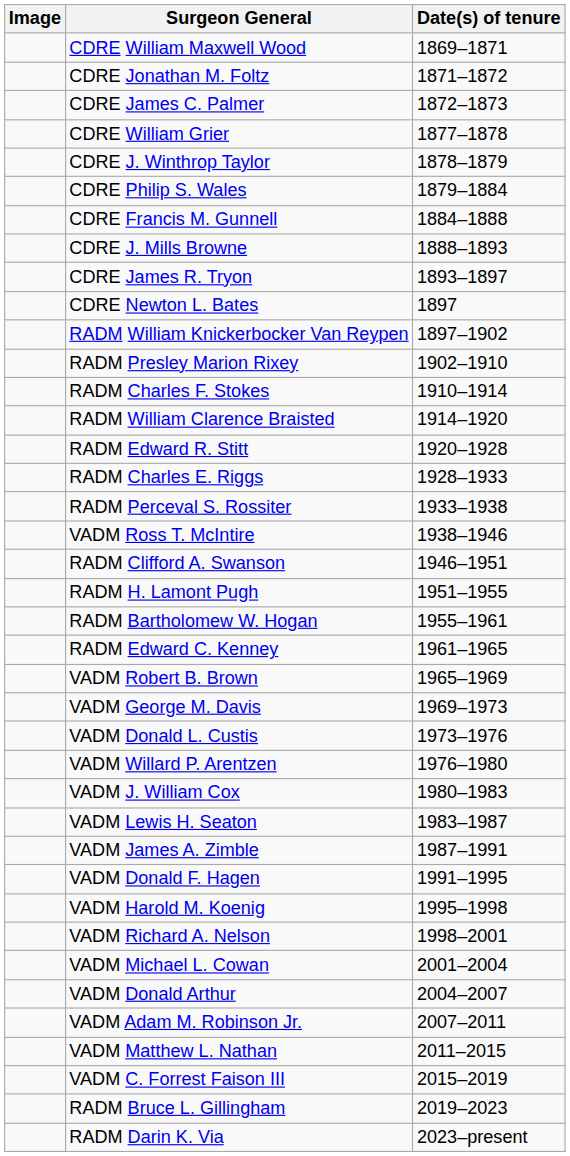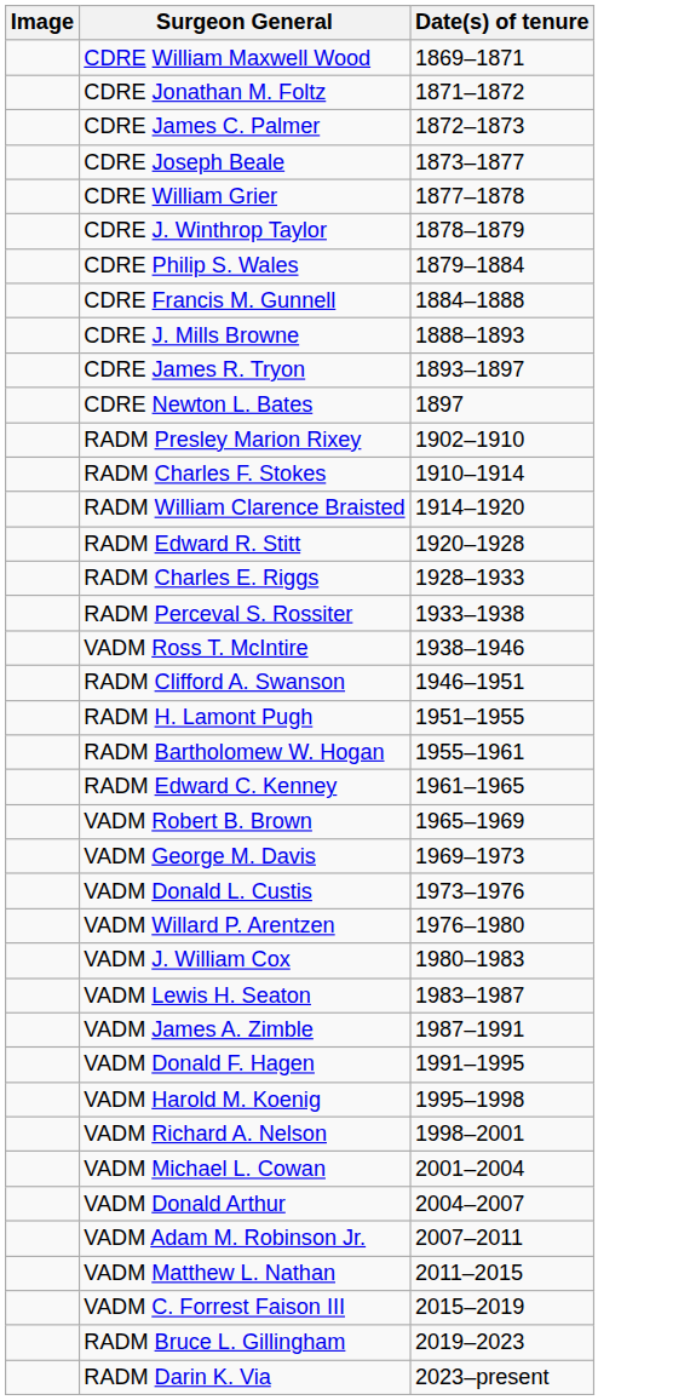 <table class="wikitable">
 <tr>
 <th>Image</th>
 <th>Surgeon General</th>
 <th>Date(s) of tenure</th>
 </tr>
 <tr>
 <td></td>
 <td><a href='#'>CDRE</a> <a href='#'>William Maxwell Wood</a></td>
 <td>1869–1871</td>
 </tr>
 <tr>
 <td></td>
 <td>CDRE <a href='#'>Jonathan M. Foltz</a></td>
 <td>1871–1872</td>
 </tr>
 <tr>
 <td></td>
 <td>CDRE <a href='#'>James C. Palmer</a></td>
 <td>1872–1873</td>
+</tr>
+<tr>
+<td></td>
+<td>CDRE <a href='#'>Joseph Beale</a></td>
+<td>1873–1877</td>
 </tr>
 <tr>
 <td></td>
 <td>CDRE <a href='#'>William Grier</a></td>
 <td>1877–1878</td>
 </tr>
 <tr>
 <td></td>
 <td>CDRE <a href='#'>J. Winthrop Taylor</a></td>
 <td>1878–1879</td>
 </tr>
 <tr>
 <td></td>
 <td>CDRE <a href='#'>Philip S. Wales</a></td>
 <td>1879–1884</td>
 </tr>
 <tr>
 <td></td>
 <td>CDRE <a href='#'>Francis M. Gunnell</a></td>
 <td>1884–1888</td>
 </tr>
 <tr>
 <td></td>
 <td>CDRE <a href='#'>J. Mills Browne</a></td>
 <td>1888–1893</td>
 </tr>
 <tr>
 <td></td>
 <td>CDRE <a href='#'>James R. Tryon</a></td>
 <td>1893–1897</td>
 </tr>
 <tr>
 <td></td>
 <td>CDRE <a href='#'>Newton L. Bates</a></td>
 <td>1897</td>
-</tr>
-<tr>
-<td></td>
-<td><a href='#'>RADM</a> <a href='#'>William Knickerbocker Van Reypen</a></td>
-<td>1897–1902</td>
 </tr>
 <tr>
 <td></td>
 <td>RADM <a href='#'>Presley Marion Rixey</a></td>
 <td>1902–1910</td>
 </tr>
 <tr>
 <td></td>
 <td>RADM <a href='#'>Charles F. Stokes</a></td>
 <td>1910–1914</td>
 </tr>
 <tr>
 <td></td>
 <td>RADM <a href='#'>William Clarence Braisted</a></td>
 <td>1914–1920</td>
 </tr>
 <tr>
 <td></td>
 <td>RADM <a href='#'>Edward R. Stitt</a></td>
 <td>1920–1928</td>
 </tr>
 <tr>
 <td></td>
 <td>RADM <a href='#'>Charles E. Riggs</a></td>
 <td>1928–1933</td>
 </tr>
 <tr>
 <td></td>
 <td>RADM <a href='#'>Perceval S. Rossiter</a></td>
 <td>1933–1938</td>
 </tr>
 <tr>
 <td></td>
 <td>VADM <a href='#'>Ross T. McIntire</a></td>
 <td>1938–1946</td>
 </tr>
 <tr>
 <td></td>
 <td>RADM <a href='#'>Clifford A. Swanson</a></td>
 <td>1946–1951</td>
 </tr>
 <tr>
 <td></td>
 <td>RADM <a href='#'>H. Lamont Pugh</a></td>
 <td>1951–1955</td>
 </tr>
 <tr>
 <td></td>
 <td>RADM <a href='#'>Bartholomew W. Hogan</a></td>
 <td>1955–1961</td>
 </tr>
 <tr>
 <td></td>
 <td>RADM <a href='#'>Edward C. Kenney</a></td>
 <td>1961–1965</td>
 </tr>
 <tr>
 <td></td>
 <td>VADM <a href='#'>Robert B. Brown</a></td>
 <td>1965–1969</td>
 </tr>
 <tr>
 <td></td>
 <td>VADM <a href='#'>George M. Davis</a></td>
 <td>1969–1973</td>
 </tr>
 <tr>
 <td></td>
 <td>VADM <a href='#'>Donald L. Custis</a></td>
 <td>1973–1976</td>
 </tr>
 <tr>
 <td></td>
 <td>VADM <a href='#'>Willard P. Arentzen</a></td>
 <td>1976–1980</td>
 </tr>
 <tr>
 <td></td>
 <td>VADM <a href='#'>J. William Cox</a></td>
 <td>1980–1983</td>
 </tr>
 <tr>
 <td></td>
 <td>VADM <a href='#'>Lewis H. Seaton</a></td>
 <td>1983–1987</td>
 </tr>
 <tr>
 <td></td>
 <td>VADM <a href='#'>James A. Zimble</a></td>
 <td>1987–1991</td>
 </tr>
 <tr>
 <td></td>
 <td>VADM <a href='#'>Donald F. Hagen</a></td>
 <td>1991–1995</td>
 </tr>
 <tr>
 <td></td>
 <td>VADM <a href='#'>Harold M. Koenig</a></td>
 <td>1995–1998</td>
 </tr>
 <tr>
 <td></td>
 <td>VADM <a href='#'>Richard A. Nelson</a></td>
 <td>1998–2001</td>
 </tr>
 <tr>
 <td></td>
 <td>VADM <a href='#'>Michael L. Cowan</a></td>
 <td>2001–2004</td>
 </tr>
 <tr>
 <td></td>
 <td>VADM <a href='#'>Donald Arthur</a></td>
 <td>2004–2007</td>
 </tr>
 <tr>
 <td></td>
 <td>VADM <a href='#'>Adam M. Robinson Jr.</a></td>
 <td>2007–2011</td>
 </tr>
 <tr>
 <td></td>
 <td>VADM <a href='#'>Matthew L. Nathan</a></td>
 <td>2011–2015</td>
 </tr>
 <tr>
 <td></td>
 <td>VADM <a href='#'>C. Forrest Faison III</a></td>
 <td>2015–2019</td>
 </tr>
 <tr>
 <td></td>
 <td>RADM <a href='#'>Bruce L. Gillingham</a></td>
 <td>2019–2023</td>
 </tr>
 <tr>
 <td></td>
 <td>RADM <a href='#'>Darin K. Via</a></td>
 <td>2023–present</td>
 </tr>
 <tr>
 </tr>
 </table>
